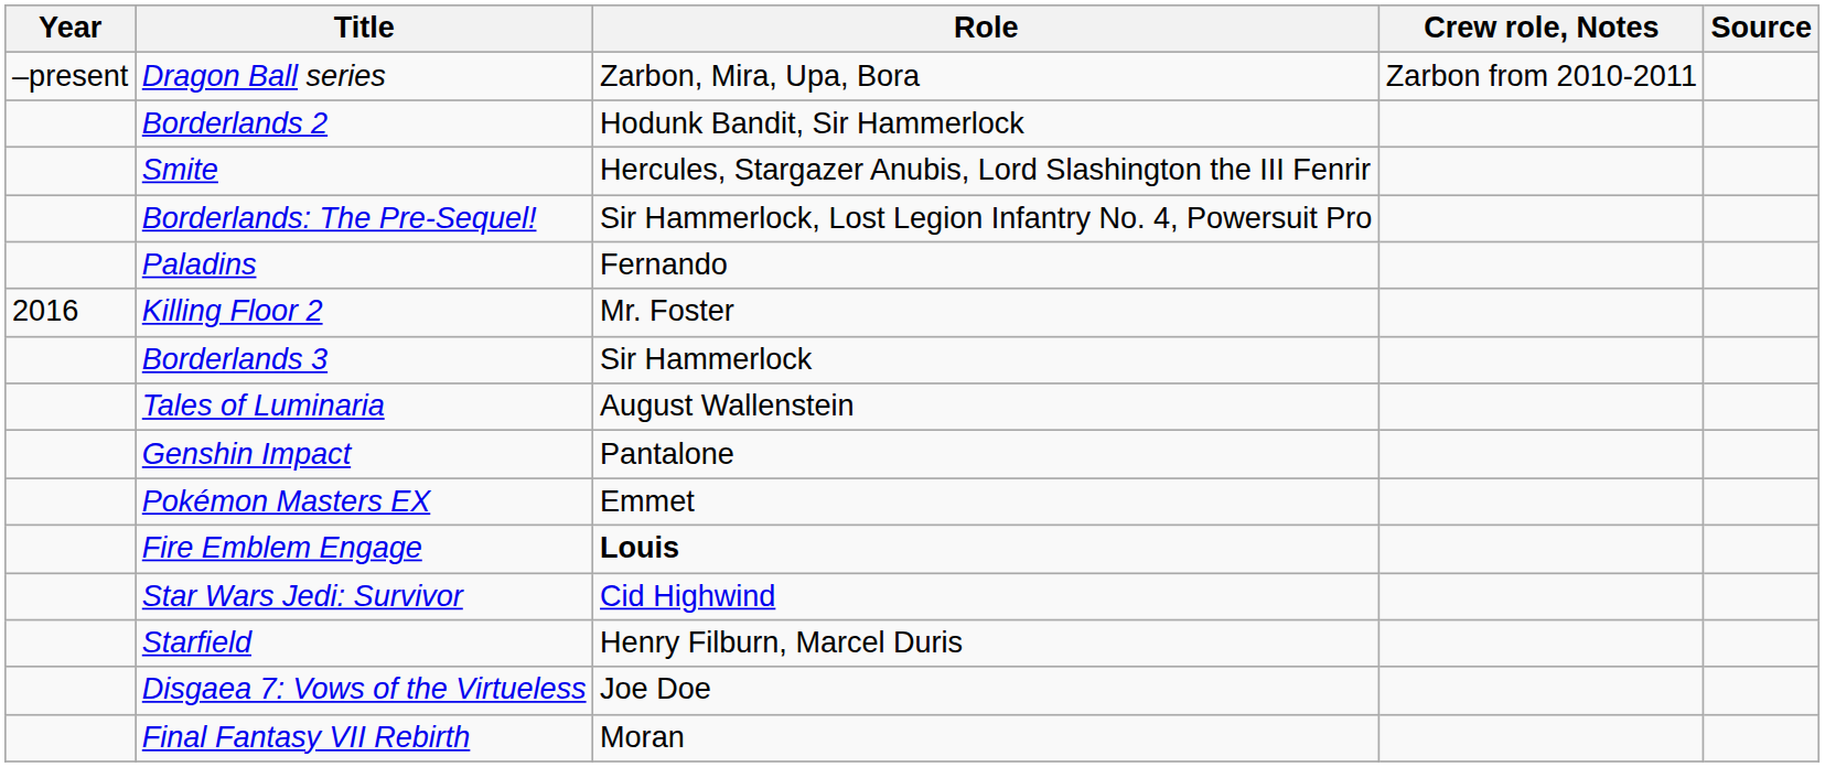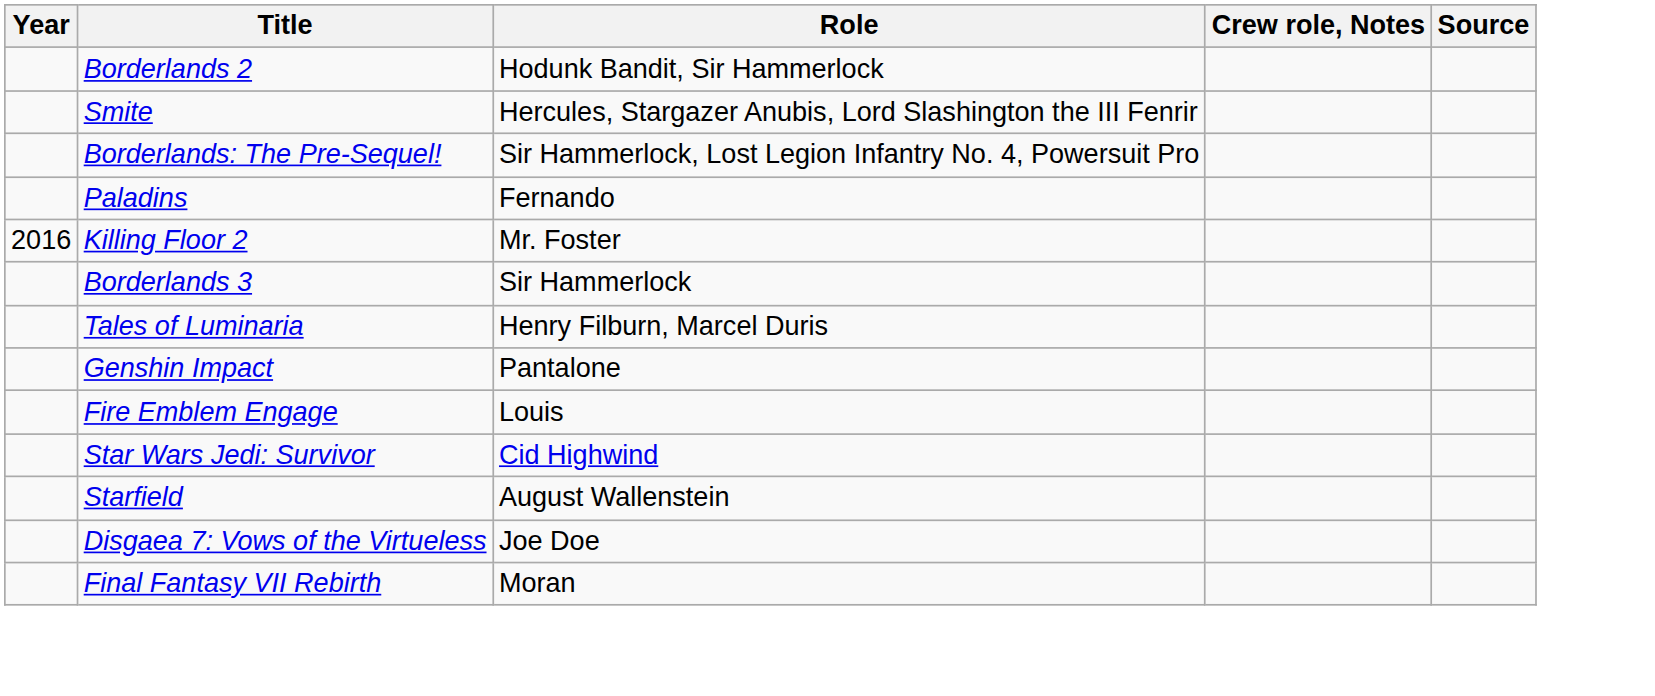 <table class="wikitable sortable plainrowheaders">
 <tr>
 <th>Year</th>
 <th>Title</th>
 <th>Role</th>
 <th class="unsortable">Crew role, Notes</th>
 <th class="unsortable">Source</th>
-</tr>
-<tr>
-<td>–present</td>
-<td><em><a href='#'>Dragon Ball</a> series</em></td>
-<td>Zarbon, Mira, Upa, Bora</td>
-<td>Zarbon from 2010-2011</td>
-<td></td>
 </tr>
 <tr>
 <td></td>
 <td><em><a href='#'>Borderlands 2</a></em></td>
 <td>Hodunk Bandit, Sir Hammerlock</td>
 <td></td>
 <td></td>
 </tr>
 <tr>
 <td></td>
 <td><em><a href='#'>Smite</a></em></td>
 <td>Hercules, Stargazer Anubis, Lord Slashington the III Fenrir</td>
 <td></td>
 <td></td>
 </tr>
 <tr>
 <td></td>
 <td><em><a href='#'>Borderlands: The Pre-Sequel!</a></em></td>
 <td>Sir Hammerlock, Lost Legion Infantry No. 4, Powersuit Pro</td>
 <td></td>
 <td></td>
 </tr>
 <tr>
 <td></td>
 <td><em><a href='#'>Paladins</a></em></td>
 <td>Fernando</td>
 <td></td>
 <td></td>
 </tr>
 <tr>
 <td>2016</td>
 <td><em><a href='#'>Killing Floor 2</a></em></td>
 <td>Mr. Foster</td>
 <td></td>
 <td></td>
 </tr>
 <tr>
 <td></td>
 <td><em><a href='#'>Borderlands 3</a></em></td>
 <td>Sir Hammerlock</td>
 <td></td>
 <td></td>
 </tr>
 <tr>
 <td></td>
 <td><em><a href='#'>Tales of Luminaria</a></em></td>
-<td>August Wallenstein</td>
+<td>Henry Filburn, Marcel Duris</td>
 <td></td>
 <td></td>
 </tr>
 <tr>
 <td></td>
 <td><em><a href='#'>Genshin Impact</a></em></td>
 <td>Pantalone</td>
 <td></td>
 <td></td>
 </tr>
 <tr>
 <td></td>
-<td><em><a href='#'>Pokémon Masters EX</a></em></td>
-<td>Emmet</td>
-<td></td>
-<td></td>
-</tr>
-<tr>
-<td></td>
 <td><em><a href='#'>Fire Emblem Engage</a></em></td>
-<td><strong>Louis</strong></td>
+<td>Louis</td>
 <td></td>
 <td></td>
 </tr>
 <tr>
 <td></td>
 <td><em><a href='#'>Star Wars Jedi: Survivor</a></em></td>
 <td><a href='#'>Cid Highwind</a></td>
 <td></td>
 <td></td>
 </tr>
 <tr>
 <td></td>
 <td><em><a href='#'>Starfield</a></em></td>
-<td>Henry Filburn, Marcel Duris</td>
+<td>August Wallenstein</td>
 <td></td>
 <td></td>
 </tr>
 <tr>
 <td></td>
 <td><em><a href='#'>Disgaea 7: Vows of the Virtueless</a></em></td>
 <td>Joe Doe</td>
 <td></td>
 <td></td>
 </tr>
 <tr>
 <td></td>
 <td><em><a href='#'>Final Fantasy VII Rebirth</a></em></td>
 <td>Moran</td>
 <td></td>
 <td></td>
 </tr>
 </table>
